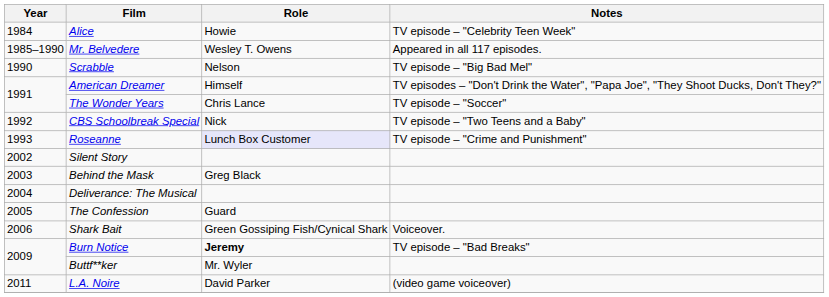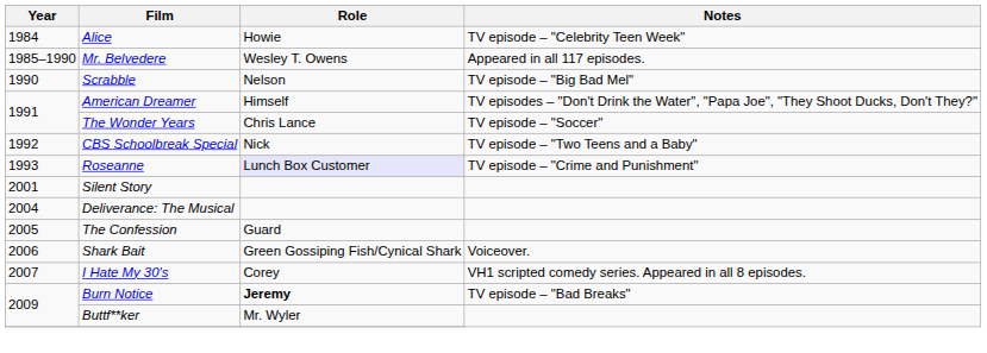 <table class="wikitable">
 <tr>
 <th>Year</th>
 <th>Film</th>
 <th>Role</th>
 <th>Notes</th>
 </tr>
 <tr>
 <td rowspan=1>1984</td>
 <td><em><a href='#'>Alice</a></em></td>
 <td>Howie</td>
 <td>TV episode – "Celebrity Teen Week"</td>
 </tr>
 <tr>
 <td rowspan=1>1985–1990</td>
 <td><em><a href='#'>Mr. Belvedere</a></em></td>
 <td>Wesley T. Owens</td>
 <td>Appeared in all 117 episodes.</td>
 </tr>
 <tr>
 <td rowspan=1>1990</td>
 <td><em><a href='#'>Scrabble</a></em></td>
 <td>Nelson</td>
 <td>TV episode – "Big Bad Mel"</td>
 </tr>
 <tr>
 <td rowspan=2>1991</td>
 <td><em><a href='#'>American Dreamer</a></em></td>
 <td>Himself</td>
 <td>TV episodes – "Don't Drink the Water", "Papa Joe", "They Shoot Ducks, Don't They?"</td>
 </tr>
 <tr>
 <td><em><a href='#'>The Wonder Years</a></em></td>
 <td>Chris Lance</td>
 <td>TV episode – "Soccer"</td>
 </tr>
 <tr>
 <td rowspan=1>1992</td>
 <td><em><a href='#'>CBS Schoolbreak Special</a></em></td>
 <td>Nick</td>
 <td>TV episode – "Two Teens and a Baby"</td>
 </tr>
 <tr>
 <td rowspan=1>1993</td>
 <td><em><a href='#'>Roseanne</a></em></td>
 <td style="background: lavender;">Lunch Box Customer</td>
 <td>TV episode – "Crime and Punishment"</td>
 </tr>
 <tr>
-<td rowspan=1>2002</td>
+<td rowspan=1>2001</td>
 <td><em>Silent Story</em></td>
 <td></td>
-<td></td>
-</tr>
-<tr>
-<td rowspan=1>2003</td>
-<td><em>Behind the Mask</em></td>
-<td>Greg Black</td>
 <td></td>
 </tr>
 <tr>
 <td rowspan=1>2004</td>
 <td><em>Deliverance: The Musical</em></td>
 <td></td>
 <td></td>
 </tr>
 <tr>
 <td rowspan=1>2005</td>
 <td><em>The Confession</em></td>
 <td>Guard</td>
 <td></td>
 </tr>
 <tr>
 <td rowspan=1>2006</td>
 <td><em>Shark Bait</em></td>
 <td>Green Gossiping Fish/Cynical Shark</td>
 <td>Voiceover.</td>
 </tr>
 <tr>
+<td rowspan=1>2007</td>
+<td><em><a href='#'>I Hate My 30's</a></em></td>
+<td>Corey</td>
+<td>VH1 scripted comedy series. Appeared in all 8 episodes.</td>
+</tr>
+<tr>
 <td rowspan=2>2009</td>
 <td><em><a href='#'>Burn Notice</a></em></td>
 <td><strong>Jeremy</strong></td>
 <td>TV episode – "Bad Breaks"</td>
 </tr>
 <tr>
 <td><em>Buttf**ker</em></td>
 <td>Mr. Wyler</td>
 </tr>
 <tr>
-<td rowspan=1>2011</td>
-<td><em><a href='#'>L.A. Noire</a></em></td>
-<td>David Parker</td>
-<td>(video game voiceover)</td>
-</tr>
-<tr>
 </tr>
 </table>
